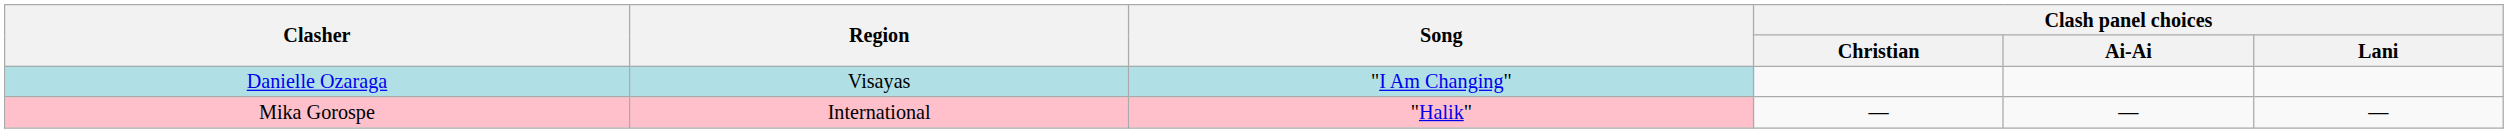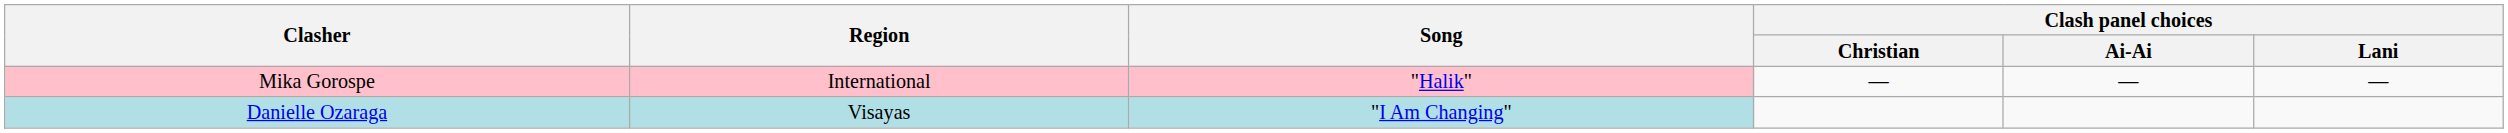 <table class="wikitable" style="text-align:center; line-height:17px; width:100%;">
 <tr>
 <th rowspan="2" width="25%">Clasher</th>
 <th rowspan="2">Region</th>
 <th rowspan="2" width="25%">Song</th>
 <th colspan="3" width="30%">Clash panel choices</th>
 </tr>
 <tr>
 <th width="10%">Christian</th>
 <th width="10%">Ai-Ai</th>
 <th width="10%">Lani</th>
 </tr>
 <tr>
+<td style="background:pink;">Mika Gorospe</td>
+<td style="background:pink;">International</td>
+<td style="background:pink;">"<a href='#'>Halik</a>"</td>
+<td>—</td>
+<td>—</td>
+<td>—</td>
+</tr>
+<tr>
 <td style="background:#b0e0e6;"><a href='#'>Danielle Ozaraga</a></td>
 <td style="background:#b0e0e6;">Visayas</td>
 <td style="background:#b0e0e6;">"<a href='#'>I Am Changing</a>"</td>
 <td><strong></strong></td>
 <td><strong></strong></td>
 <td><strong></strong></td>
 </tr>
-<tr>
-<td style="background:pink;">Mika Gorospe</td>
-<td style="background:pink;">International</td>
-<td style="background:pink;">"<a href='#'>Halik</a>"</td>
-<td>—</td>
-<td>—</td>
-<td>—</td>
-</tr>
 </table>
